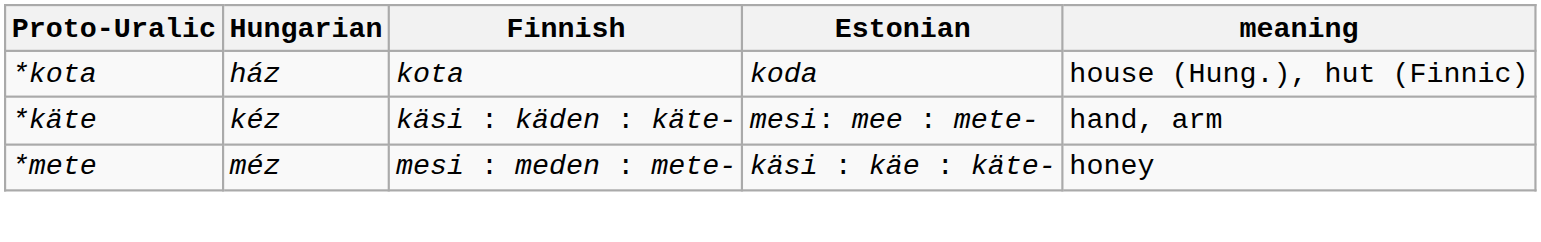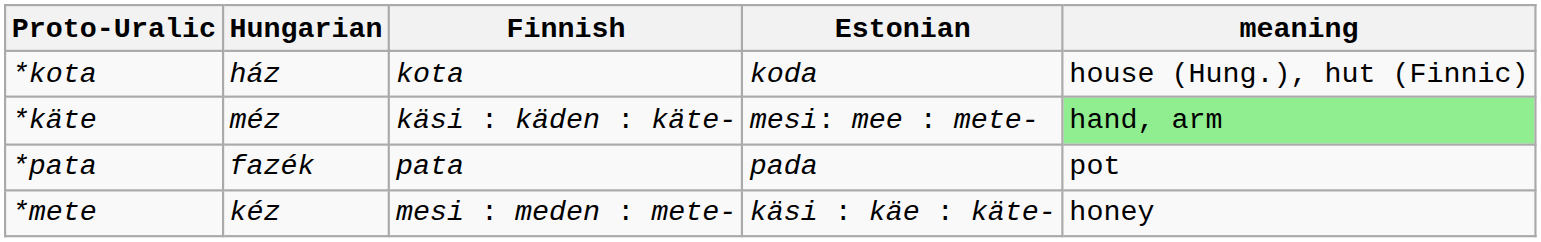 <table class="wikitable">
 <tr>
 <th>Proto-Uralic</th>
 <th>Hungarian</th>
 <th>Finnish</th>
 <th>Estonian</th>
 <th>meaning</th>
 </tr>
 <tr>
 <td><em>*kota</em></td>
 <td><em>ház</em></td>
 <td><em>kota</em></td>
 <td><em>koda</em></td>
 <td>house (Hung.), hut (Finnic)</td>
 </tr>
 <tr>
 <td><em>*käte</em></td>
-<td><em>kéz</em></td>
+<td><em>méz</em></td>
 <td><em>käsi</em> : <em>käden</em> : <em>käte-</em></td>
 <td><em>mesi</em>: <em>mee</em> : <em>mete-</em></td>
-<td>hand, arm</td>
+<td style="background: lightgreen;">hand, arm</td>
+</tr>
+<tr>
+<td><em>*pata</em></td>
+<td><em>fazék</em></td>
+<td><em>pata</em></td>
+<td><em>pada</em></td>
+<td>pot</td>
 </tr>
 <tr>
 <td><em>*mete</em></td>
-<td><em>méz</em></td>
+<td><em>kéz</em></td>
 <td><em>mesi</em> : <em>meden</em> : <em>mete-</em></td>
 <td><em>käsi</em> : <em>käe</em> : <em>käte-</em></td>
 <td>honey</td>
 </tr>
 </table>
